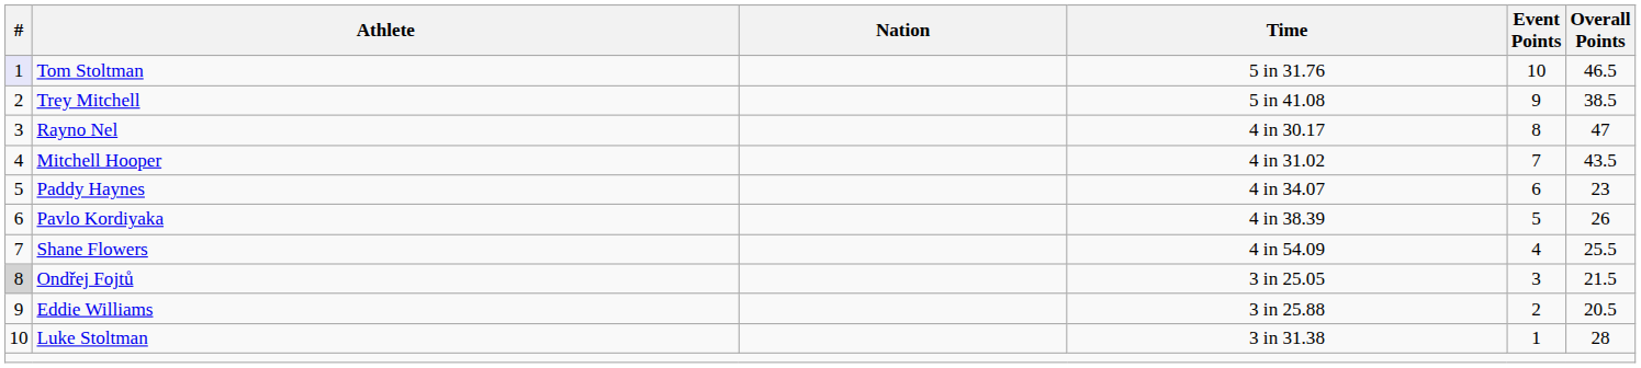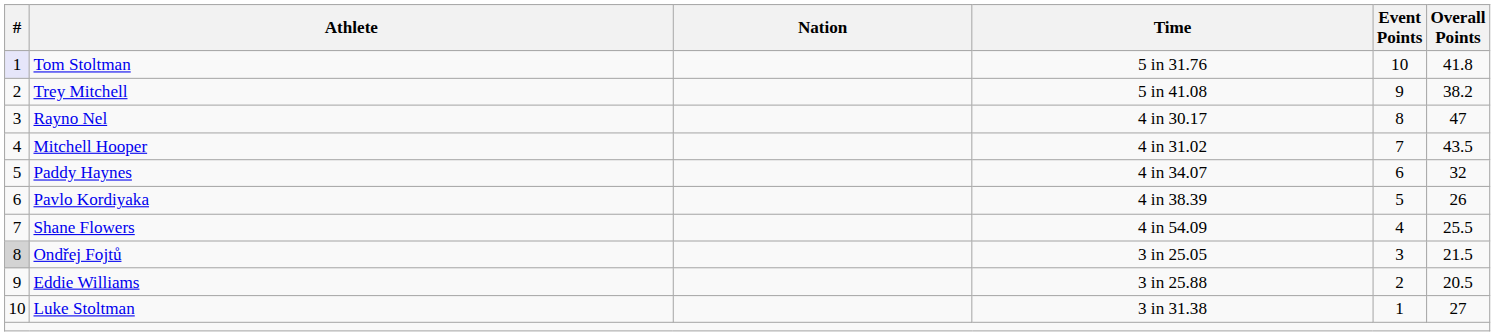 <table class="wikitable sortable" style="text-align:center;width: 70%;">
 <tr>
 <th scope="col" style="width: 10px;">#</th>
 <th scope="col">Athlete</th>
 <th scope="col">Nation</th>
 <th scope="col">Time</th>
 <th scope="col" style="width: 10px;">Event Points</th>
 <th scope="col" style="width: 10px;">Overall Points</th>
 </tr>
 <tr>
 <td style="background: lavender;">1</td>
 <td align=left><a href='#'>Tom Stoltman</a></td>
 <td align=left></td>
 <td>5 in 31.76</td>
 <td>10</td>
-<td>46.5</td>
+<td>41.8</td>
 </tr>
 <tr>
 <td>2</td>
 <td align="left"><a href='#'>Trey Mitchell</a></td>
 <td align="left"></td>
 <td>5 in 41.08</td>
 <td>9</td>
-<td>38.5</td>
+<td>38.2</td>
 </tr>
 <tr>
 <td>3</td>
 <td align="left"><a href='#'>Rayno Nel</a></td>
 <td align="left"></td>
 <td>4 in 30.17</td>
 <td>8</td>
 <td>47</td>
 </tr>
 <tr>
 <td>4</td>
 <td align="left"><a href='#'>Mitchell Hooper</a></td>
 <td align="left"></td>
 <td>4 in 31.02</td>
 <td>7</td>
 <td>43.5</td>
 </tr>
 <tr>
 <td>5</td>
 <td align="left"><a href='#'>Paddy Haynes</a></td>
 <td align="left"></td>
 <td>4 in 34.07</td>
 <td>6</td>
-<td>23</td>
+<td>32</td>
 </tr>
 <tr>
 <td>6</td>
 <td align="left"><a href='#'>Pavlo Kordiyaka</a></td>
 <td align="left"></td>
 <td>4 in 38.39</td>
 <td>5</td>
 <td>26</td>
 </tr>
 <tr>
 <td>7</td>
 <td align="left"><a href='#'>Shane Flowers</a></td>
 <td align="left"></td>
 <td>4 in 54.09</td>
 <td>4</td>
 <td>25.5</td>
 </tr>
 <tr>
 <td style="background: lightgrey;">8</td>
 <td align=left><a href='#'>Ondřej Fojtů</a></td>
 <td align=left></td>
 <td>3 in 25.05</td>
 <td>3</td>
 <td>21.5</td>
 </tr>
 <tr>
 <td>9</td>
 <td align="left"><a href='#'>Eddie Williams</a></td>
 <td align="left"></td>
 <td>3 in 25.88</td>
 <td>2</td>
 <td>20.5</td>
 </tr>
 <tr>
 <td>10</td>
 <td align="left"><a href='#'>Luke Stoltman</a></td>
 <td align="left"></td>
 <td>3 in 31.38</td>
 <td>1</td>
-<td>28</td>
+<td>27</td>
 </tr>
 <tr class="sortbottom">
 <td colspan="6"></td>
 </tr>
 </table>
